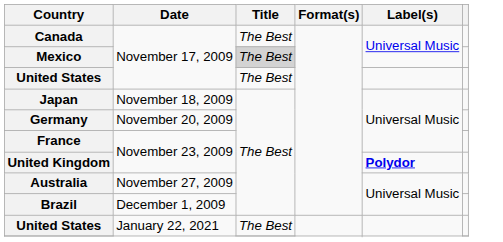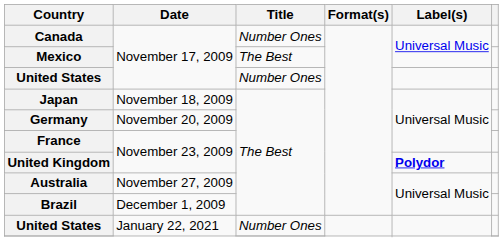 <table class="wikitable sortable plainrowheaders">
 <tr>
 <th scope="col">Country</th>
 <th scope="col">Date</th>
 <th scope="col">Title</th>
 <th scope="col">Format(s)</th>
 <th scope="col">Label(s)</th>
 <th scope="col"></th>
 </tr>
 <tr>
 <th scope="row">Canada</th>
 <td rowspan="3">November 17, 2009</td>
-<td><em>The Best</em></td>
+<td><em>Number Ones</em></td>
 <td rowspan="9"></td>
 <td rowspan="2"><a href='#'>Universal Music</a></td>
 <td align="center"></td>
 </tr>
 <tr>
 <th scope="row">Mexico</th>
-<td style="background: lightgrey;"><em>The Best</em></td>
+<td><em>The Best</em></td>
 <td align="center"></td>
 </tr>
 <tr>
 <th scope="row">United States</th>
-<td><em>The Best</em></td>
+<td><em>Number Ones</em></td>
 <td></td>
 <td align="center"></td>
 </tr>
 <tr>
 <th scope="row">Japan</th>
 <td>November 18, 2009</td>
 <td rowspan="6"><em>The Best</em></td>
 <td rowspan="3">Universal Music</td>
 <td align="center"></td>
 </tr>
 <tr>
 <th scope="row">Germany</th>
 <td>November 20, 2009</td>
 <td align="center"></td>
 </tr>
 <tr>
 <th scope="row">France</th>
 <td rowspan="2">November 23, 2009</td>
 <td align="center"></td>
 </tr>
 <tr>
 <th scope="row">United Kingdom</th>
 <td><strong><a href='#'>Polydor</a></strong></td>
 <td align="center"></td>
 </tr>
 <tr>
 <th scope="row">Australia</th>
 <td>November 27, 2009</td>
 <td rowspan="2">Universal Music</td>
 <td align="center"></td>
 </tr>
 <tr>
 <th scope="row">Brazil</th>
 <td>December 1, 2009</td>
 <td align="center"></td>
 </tr>
 <tr>
 <th scope="row">United States</th>
 <td rowspan="3">January 22, 2021</td>
-<td><em>The Best</em></td>
+<td><em>Number Ones</em></td>
 <td rowspan="9"></td>
 <td rowspan="2"><br></td>
 <td align="center"></td>
 </tr>
 <tr>
 </tr>
 </table>
